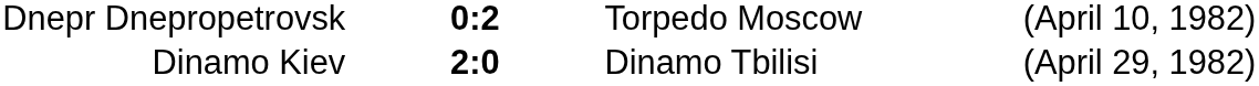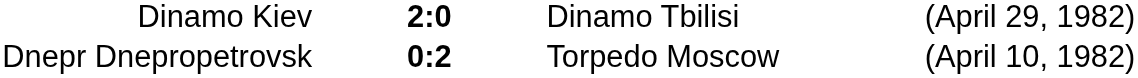 <table style="width:100%;" cellspacing="1">
 <tr>
 <th width=20%></th>
 <th width=12%></th>
 <th width=20%></th>
 <th></th>
 </tr>
 <tr style=font-size:90%>
+<td align=right>Dinamo Kiev</td>
+<td align=center><strong>2:0</strong></td>
+<td>Dinamo Tbilisi</td>
+<td>(April 29, 1982)</td>
+</tr>
+<tr style=font-size:90%>
 <td align=right>Dnepr Dnepropetrovsk</td>
 <td align=center><strong>0:2</strong></td>
 <td>Torpedo Moscow</td>
 <td>(April 10, 1982)</td>
 </tr>
-<tr style=font-size:90%>
-<td align=right>Dinamo Kiev</td>
-<td align=center><strong>2:0</strong></td>
-<td>Dinamo Tbilisi</td>
-<td>(April 29, 1982)</td>
-</tr>
 </table>
